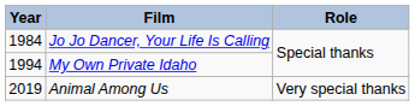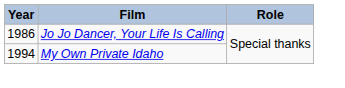 <table class="wikitable" style="font-size:95%;">
 <tr>
 <th style="background:#B0C4DE;">Year</th>
 <th style="background:#B0C4DE;">Film</th>
 <th style="background:#B0C4DE;">Role</th>
 </tr>
 <tr>
-<td>1984</td>
+<td>1986</td>
 <td><em><a href='#'>Jo Jo Dancer, Your Life Is Calling</a></em></td>
 <td rowspan=2>Special thanks</td>
 </tr>
 <tr>
 <td>1994</td>
 <td><em><a href='#'>My Own Private Idaho</a></em></td>
 </tr>
-<tr>
-<td>2019</td>
-<td><em>Animal Among Us</em></td>
-<td>Very special thanks</td>
-</tr>
 </table>
